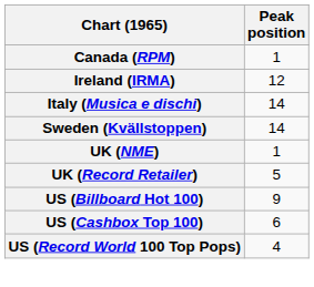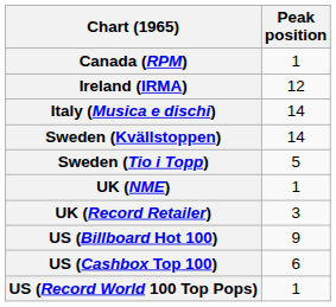 <table class="wikitable sortable plainrowheaders" style="text-align:center;">
 <tr>
 <th align="center">Chart (1965)</th>
 <th align="center">Peak<br>position</th>
 </tr>
 <tr>
 <th scope = "row">Canada (<a href='#'><em>RPM</em></a>)</th>
 <td>1</td>
 </tr>
 <tr>
 <th scope = "row">Ireland (<a href='#'>IRMA</a>)</th>
 <td>12</td>
 </tr>
 <tr>
 <th scope="row">Italy (<em><a href='#'>Musica e dischi</a></em>)</th>
 <td>14</td>
 </tr>
 <tr>
 <th scope="row">Sweden (<a href='#'>Kvällstoppen</a>)</th>
 <td>14</td>
 </tr>
 <tr>
+<th scope="row">Sweden (<em><a href='#'>Tio i Topp</a></em>)</th>
+<td>5</td>
+</tr>
+<tr>
 <th scope = "row">UK (<em><a href='#'>NME</a></em>)</th>
 <td>1</td>
 </tr>
 <tr>
 <th scope= "row">UK (<em><a href='#'>Record Retailer</a></em>)</th>
-<td>5</td>
+<td>3</td>
 </tr>
 <tr>
 <th scope = "row">US (<a href='#'><em>Billboard</em> Hot 100</a>)</th>
 <td>9</td>
 </tr>
 <tr>
 <th scope = "row">US (<a href='#'><em>Cashbox</em> Top 100</a>)</th>
 <td>6</td>
 </tr>
 <tr>
 <th scope = "row">US (<em><a href='#'>Record World</a></em> 100 Top Pops)</th>
-<td>4</td>
+<td>1</td>
 </tr>
 </table>
